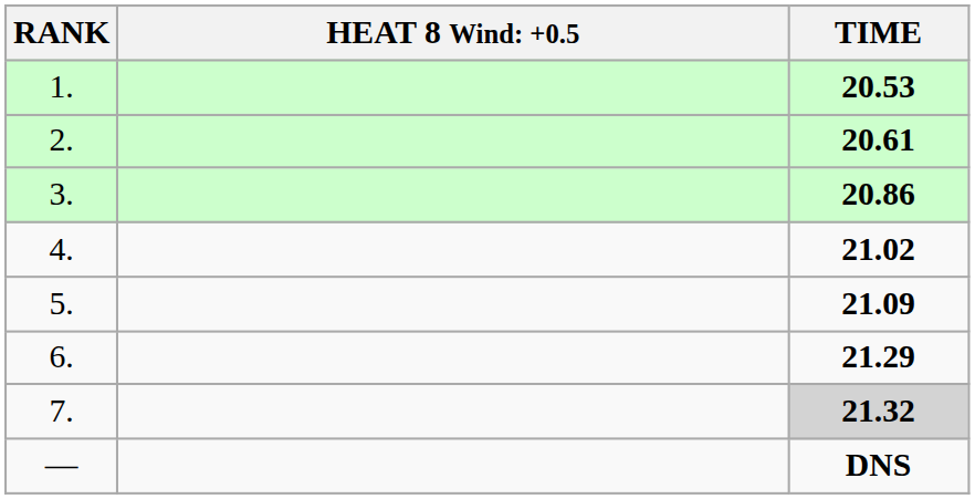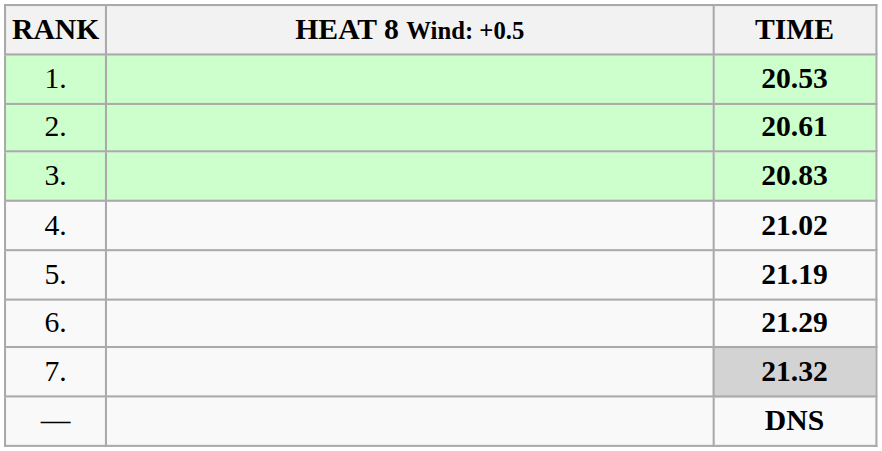 <table class="wikitable" style="border-collapse: collapse; font-size: 90%;">
 <tr>
 <th>RANK</th>
 <th style="width: 20em">HEAT 8 <small>Wind: +0.5</small></th>
 <th style="width: 5em">TIME</th>
 </tr>
 <tr style="background:#ccffcc;">
 <td align="center">1.</td>
 <td></td>
 <td align="center"><strong>20.53</strong></td>
 </tr>
 <tr style="background:#ccffcc;">
 <td align="center">2.</td>
 <td></td>
 <td align="center"><strong>20.61</strong></td>
 </tr>
 <tr style="background:#ccffcc;">
 <td align="center">3.</td>
 <td></td>
-<td align="center"><strong>20.86</strong></td>
+<td align="center"><strong>20.83</strong></td>
 </tr>
 <tr>
 <td align="center">4.</td>
 <td></td>
 <td align="center"><strong>21.02</strong></td>
 </tr>
 <tr>
 <td align="center">5.</td>
 <td></td>
-<td align="center"><strong>21.09</strong></td>
+<td align="center"><strong>21.19</strong></td>
 </tr>
 <tr>
 <td align="center">6.</td>
 <td></td>
 <td align="center"><strong>21.29</strong></td>
 </tr>
 <tr>
 <td align="center">7.</td>
 <td></td>
 <td align="center" style="background: lightgrey;"><strong>21.32</strong></td>
 </tr>
 <tr>
 <td align="center">—</td>
 <td></td>
 <td align="center"><strong>DNS</strong></td>
 </tr>
 </table>
